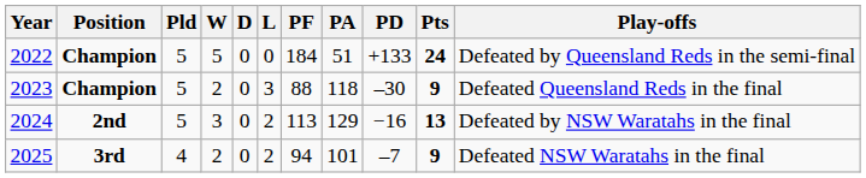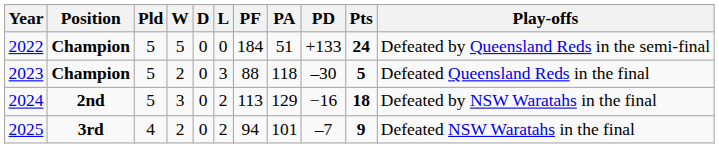 <table class="wikitable" style="text-align:center;">
 <tr>
 <th>Year</th>
 <th>Position</th>
 <th>Pld</th>
 <th>W</th>
 <th>D</th>
 <th>L</th>
 <th>PF</th>
 <th>PA</th>
 <th>PD</th>
 <th>Pts</th>
 <th>Play-offs</th>
 </tr>
 <tr>
 <td><a href='#'>2022</a></td>
 <td><strong>Champion</strong></td>
 <td>5</td>
 <td>5</td>
 <td>0</td>
 <td>0</td>
 <td>184</td>
 <td>51</td>
 <td>+133</td>
 <td><strong>24</strong></td>
 <td align="left">Defeated by <a href='#'>Queensland Reds</a> in the semi-final</td>
 </tr>
 <tr>
 <td><a href='#'>2023</a></td>
 <td><strong>Champion</strong></td>
 <td>5</td>
 <td>2</td>
 <td>0</td>
 <td>3</td>
 <td>88</td>
 <td>118</td>
 <td>–30</td>
-<td><strong>9</strong></td>
+<td><strong>5</strong></td>
 <td align="left">Defeated <a href='#'>Queensland Reds</a> in the final</td>
 </tr>
 <tr>
 <td><a href='#'>2024</a></td>
 <td><strong>2nd</strong></td>
 <td>5</td>
 <td>3</td>
 <td>0</td>
 <td>2</td>
 <td>113</td>
 <td>129</td>
 <td>−16</td>
-<td><strong>13</strong></td>
+<td><strong>18</strong></td>
 <td align="left">Defeated by <a href='#'>NSW Waratahs</a> in the final</td>
 </tr>
 <tr>
 <td><a href='#'>2025</a></td>
 <td><strong>3rd</strong></td>
 <td>4</td>
 <td>2</td>
 <td>0</td>
 <td>2</td>
 <td>94</td>
 <td>101</td>
 <td>–7</td>
 <td><strong>9</strong></td>
 <td align="left">Defeated <a href='#'>NSW Waratahs</a> in the final</td>
 </tr>
 </table>
